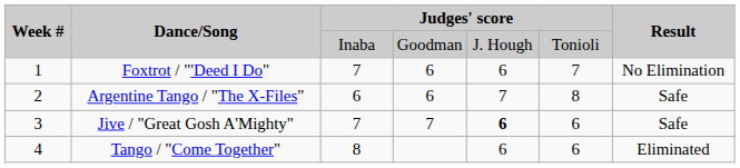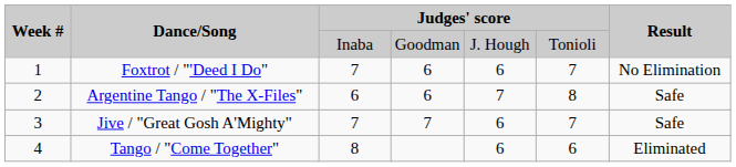 <table class="wikitable" style="text-align:center">
 <tr>
 <th rowspan="2" style="background:#ccc;">Week #</th>
 <th rowspan="2" style="background:#ccc;">Dance/Song</th>
 <th colspan="4" style="background:#ccc;">Judges' score</th>
 <th rowspan="2" style="background:#ccc;">Result</th>
 </tr>
 <tr style="background:#ccc;">
 <td style="width:10%;">Inaba</td>
 <td style="width:10%;">Goodman</td>
 <td style="width:10%;">J. Hough</td>
 <td style="width:10%;">Tonioli</td>
 </tr>
 <tr>
 <td>1</td>
 <td><a href='#'>Foxtrot</a> / "<a href='#'>'Deed I Do</a>"</td>
 <td>7</td>
 <td>6</td>
 <td>6</td>
 <td>7</td>
 <td>No Elimination</td>
 </tr>
 <tr>
 <td>2</td>
 <td><a href='#'>Argentine Tango</a> / "<a href='#'>The X-Files</a>"</td>
 <td>6</td>
 <td>6</td>
 <td>7</td>
 <td>8</td>
 <td>Safe</td>
 </tr>
 <tr>
 <td>3</td>
 <td><a href='#'>Jive</a> / "Great Gosh A'Mighty"</td>
 <td>7</td>
 <td>7</td>
-<td><strong>6</strong></td>
 <td>6</td>
+<td>7</td>
 <td>Safe</td>
 </tr>
 <tr>
 <td>4</td>
 <td><a href='#'>Tango</a> / "<a href='#'>Come Together</a>"</td>
 <td>8</td>
 <td></td>
 <td>6</td>
 <td>6</td>
 <td>Eliminated</td>
 </tr>
 </table>
